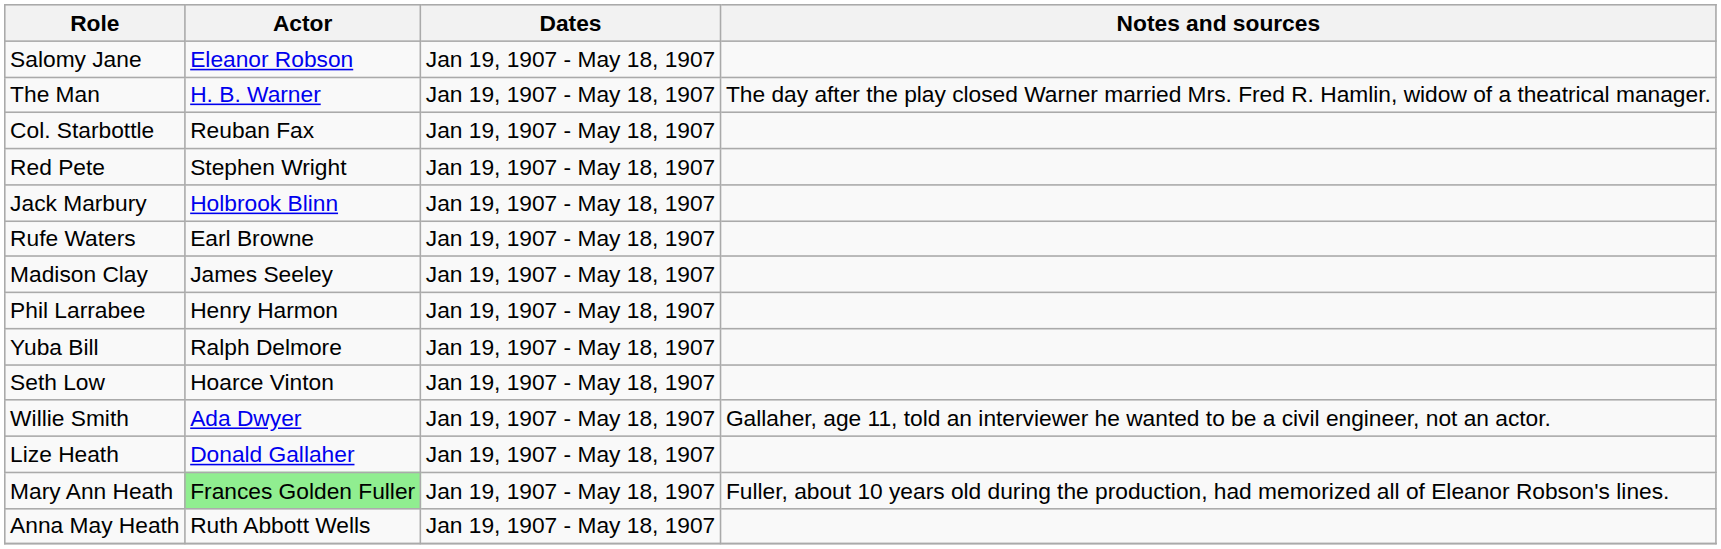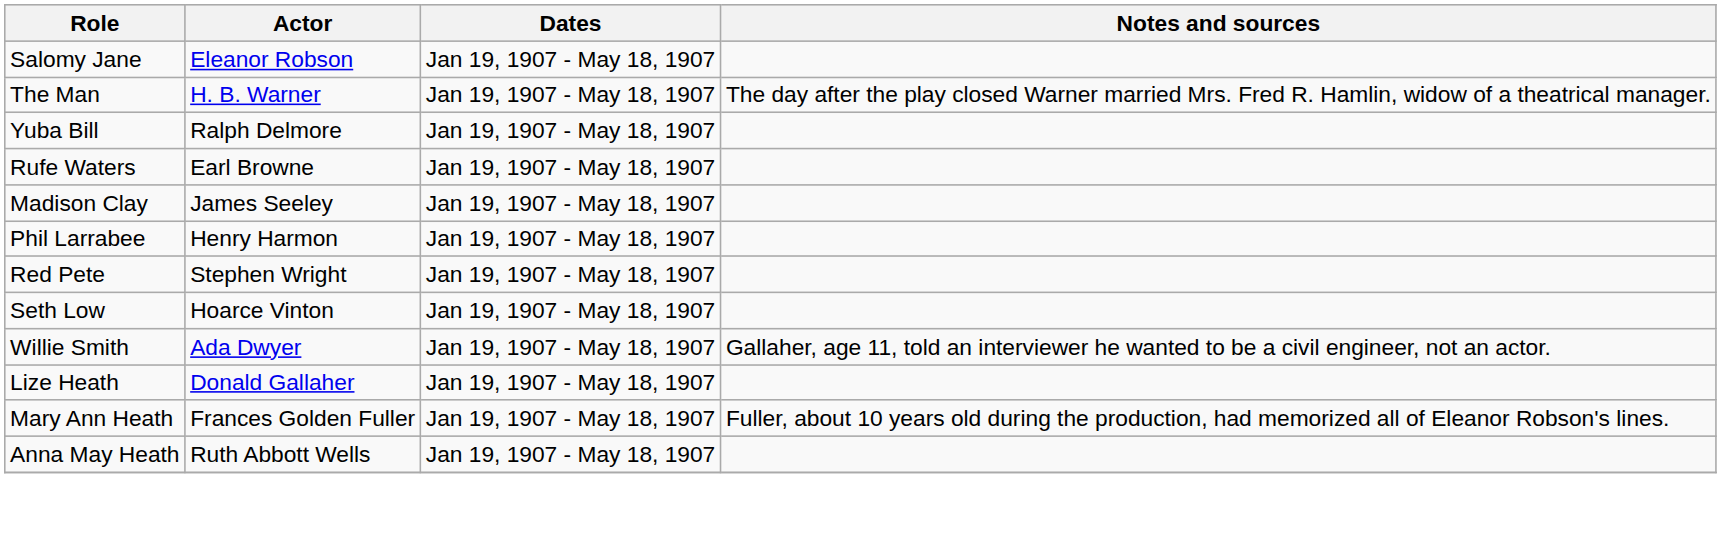 <table class="wikitable sortable plainrowheaders" style="font-size: 90%">
 <tr>
 <th scope="col">Role</th>
 <th scope="col">Actor</th>
 <th scope="col">Dates</th>
 <th scope="col">Notes and sources</th>
 </tr>
 <tr>
 <td>Salomy Jane</td>
 <td><a href='#'>Eleanor Robson</a></td>
 <td>Jan 19, 1907 - May 18, 1907</td>
 <td></td>
 </tr>
 <tr>
 <td>The Man</td>
 <td><a href='#'>H. B. Warner</a></td>
 <td>Jan 19, 1907 - May 18, 1907</td>
 <td>The day after the play closed Warner married Mrs. Fred R. Hamlin, widow of a theatrical manager.</td>
 </tr>
 <tr>
-<td>Col. Starbottle</td>
-<td>Reuban Fax</td>
-<td>Jan 19, 1907 - May 18, 1907</td>
-<td></td>
-</tr>
-<tr>
-<td>Red Pete</td>
-<td>Stephen Wright</td>
-<td>Jan 19, 1907 - May 18, 1907</td>
-<td></td>
-</tr>
-<tr>
-<td>Jack Marbury</td>
-<td><a href='#'>Holbrook Blinn</a></td>
+<td>Yuba Bill</td>
+<td>Ralph Delmore</td>
 <td>Jan 19, 1907 - May 18, 1907</td>
 <td></td>
 </tr>
 <tr>
 <td>Rufe Waters</td>
 <td>Earl Browne</td>
 <td>Jan 19, 1907 - May 18, 1907</td>
 <td></td>
 </tr>
 <tr>
 <td>Madison Clay</td>
 <td>James Seeley</td>
 <td>Jan 19, 1907 - May 18, 1907</td>
 <td></td>
 </tr>
 <tr>
 <td>Phil Larrabee</td>
 <td>Henry Harmon</td>
 <td>Jan 19, 1907 - May 18, 1907</td>
 <td></td>
 </tr>
 <tr>
-<td>Yuba Bill</td>
-<td>Ralph Delmore</td>
+<td>Red Pete</td>
+<td>Stephen Wright</td>
 <td>Jan 19, 1907 - May 18, 1907</td>
 <td></td>
 </tr>
 <tr>
 <td>Seth Low</td>
 <td>Hoarce Vinton</td>
 <td>Jan 19, 1907 - May 18, 1907</td>
 <td></td>
 </tr>
 <tr>
 <td>Willie Smith</td>
 <td><a href='#'>Ada Dwyer</a></td>
 <td>Jan 19, 1907 - May 18, 1907</td>
 <td>Gallaher, age 11, told an interviewer he wanted to be a civil engineer, not an actor.</td>
 </tr>
 <tr>
 <td>Lize Heath</td>
 <td><a href='#'>Donald Gallaher</a></td>
 <td>Jan 19, 1907 - May 18, 1907</td>
 <td></td>
 </tr>
 <tr>
 <td>Mary Ann Heath</td>
-<td style="background: lightgreen;">Frances Golden Fuller</td>
+<td>Frances Golden Fuller</td>
 <td>Jan 19, 1907 - May 18, 1907</td>
 <td>Fuller, about 10 years old during the production, had memorized all of Eleanor Robson's lines.</td>
 </tr>
 <tr>
 <td>Anna May Heath</td>
 <td>Ruth Abbott Wells</td>
 <td>Jan 19, 1907 - May 18, 1907</td>
 <td></td>
 </tr>
 <tr>
 </tr>
 </table>
